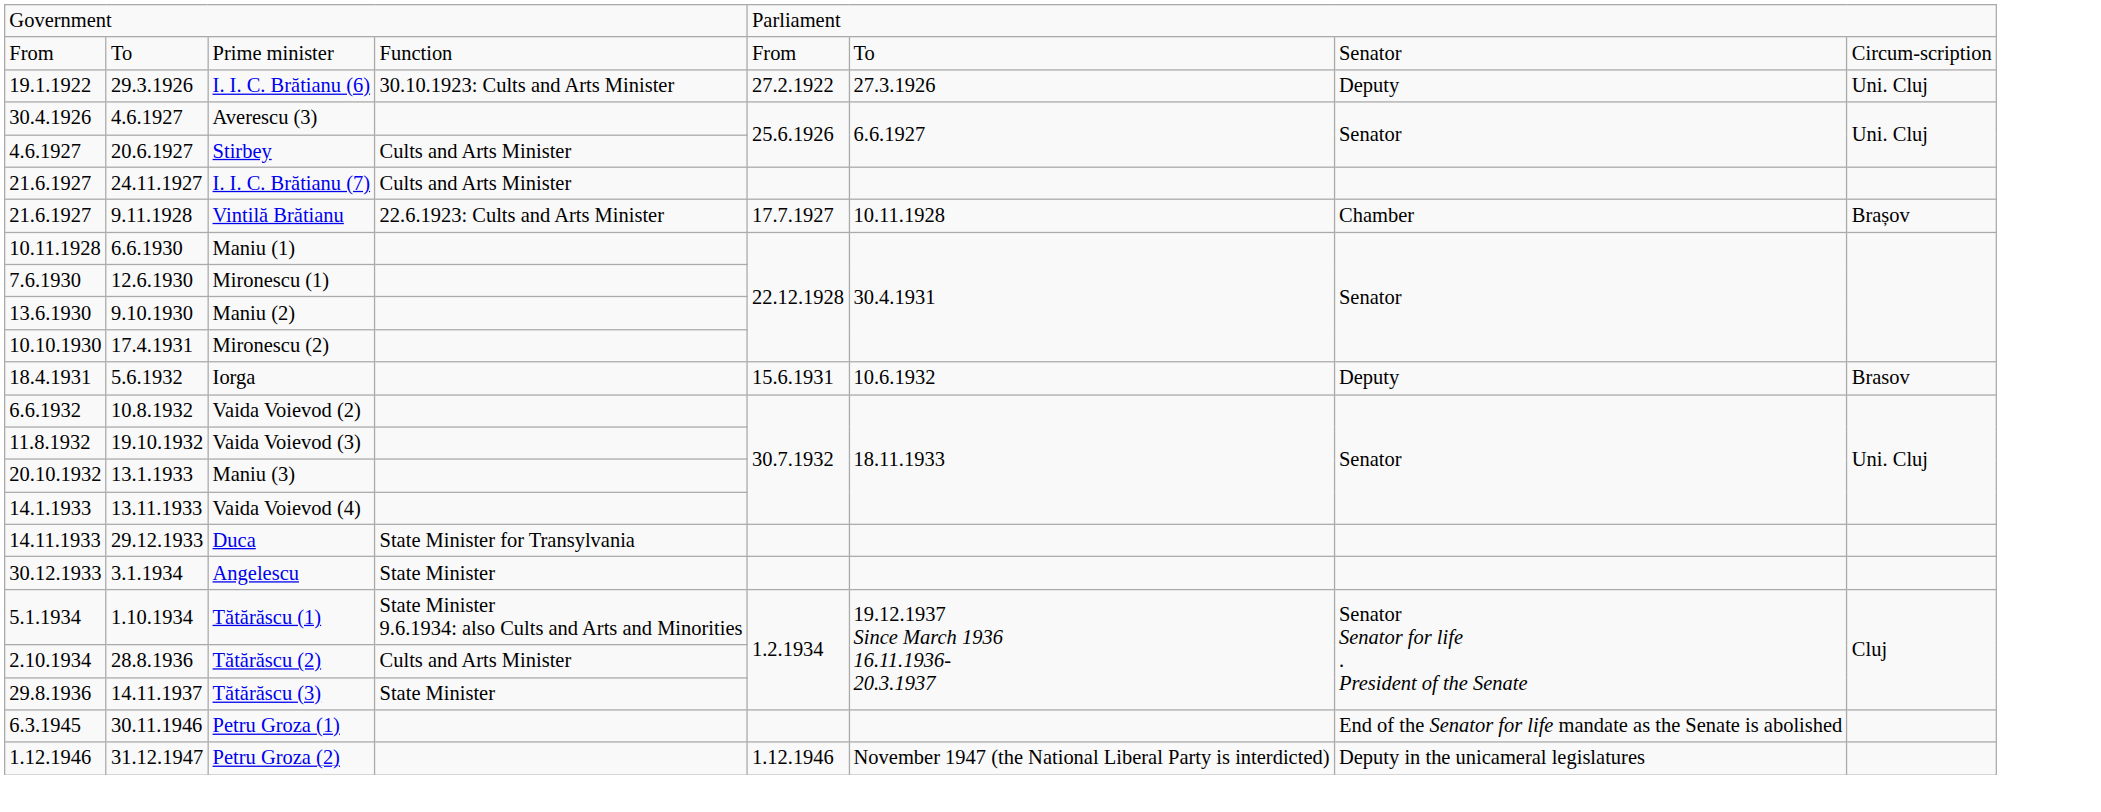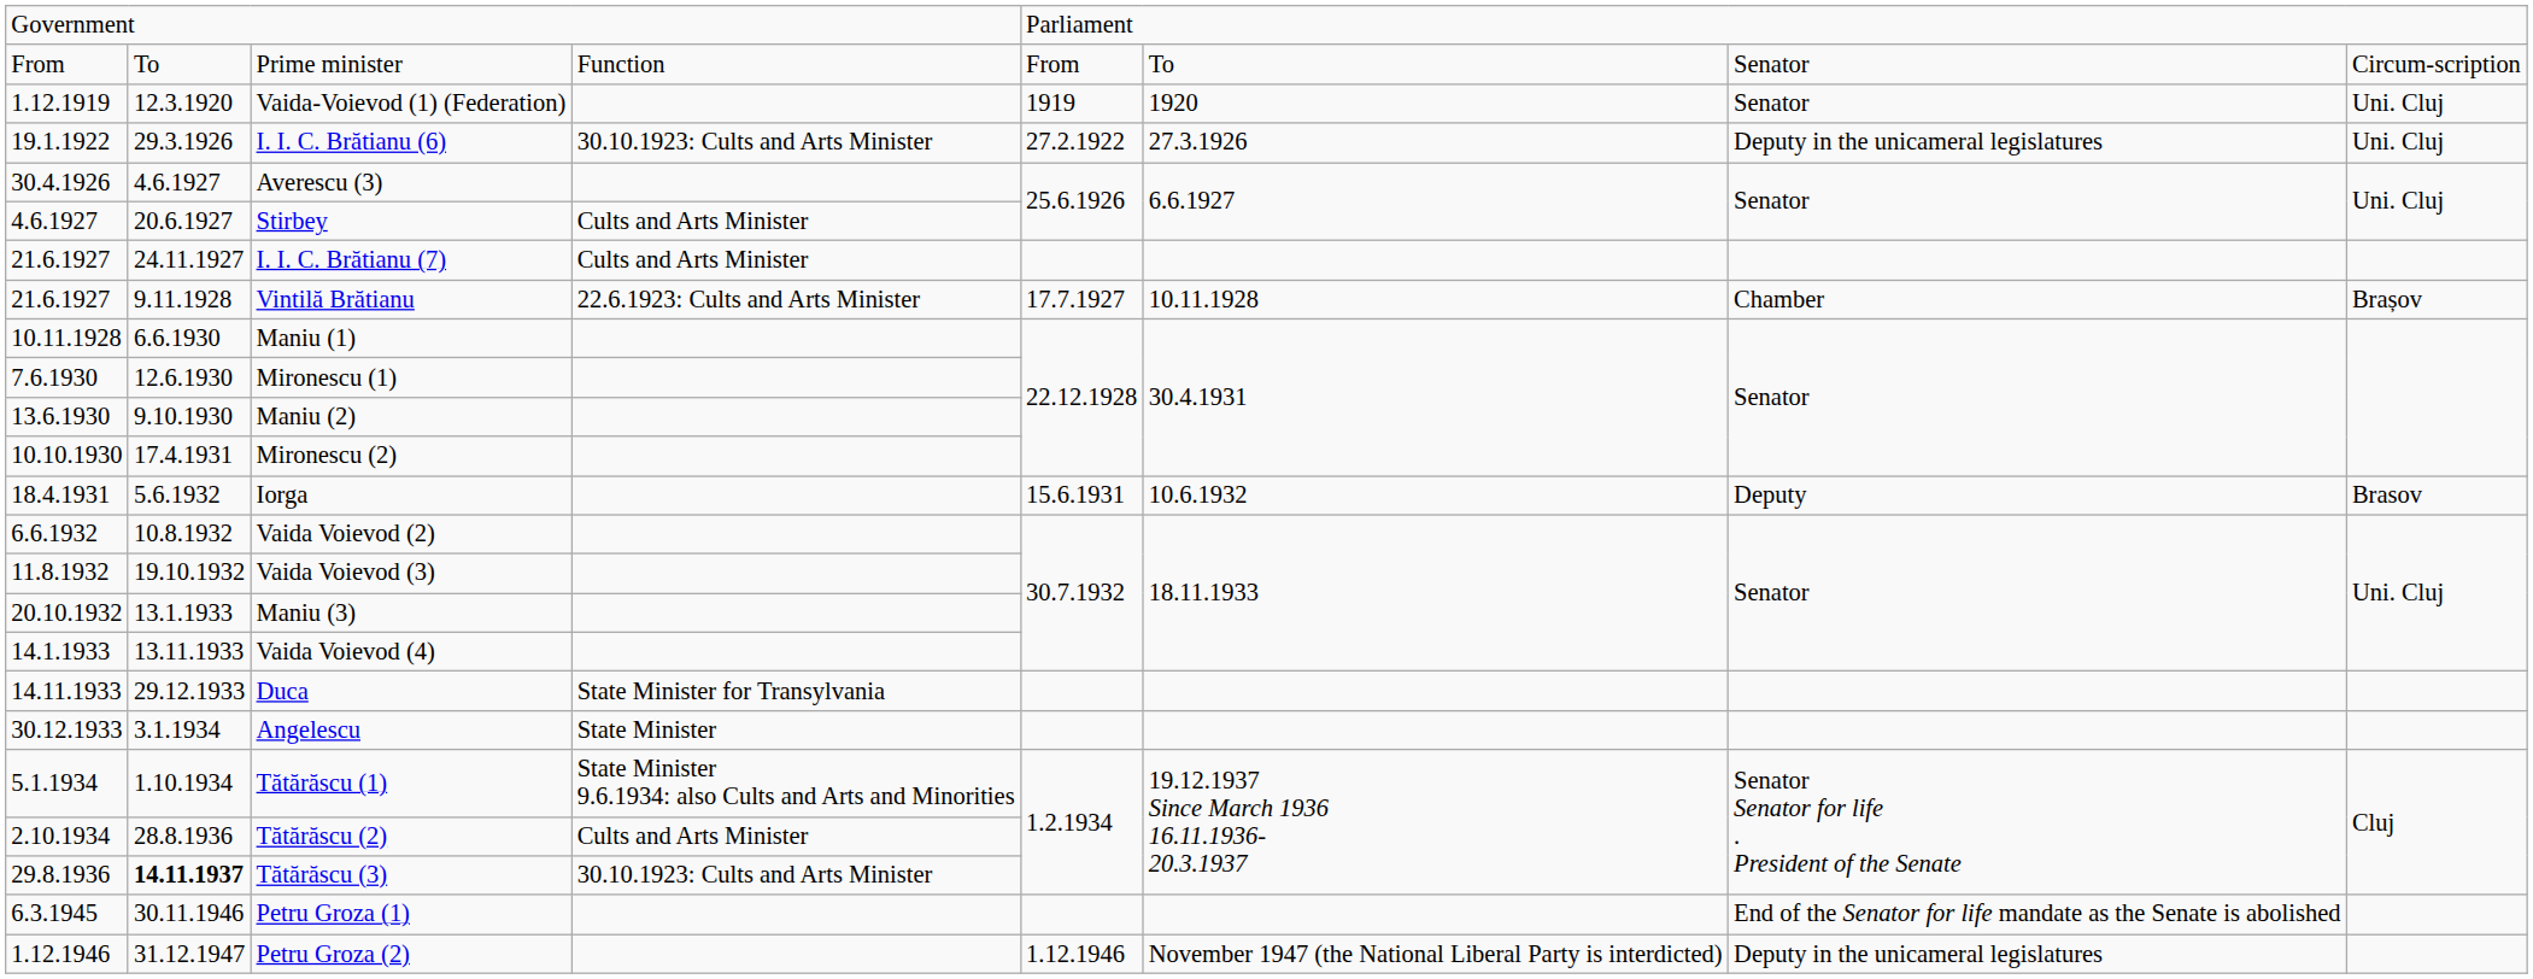 <table class="wikitable">
 <tr>
 <td colspan="4">Government</td>
 <td colspan="4">Parliament</td>
 </tr>
 <tr>
 <td>From</td>
 <td>To</td>
 <td>Prime minister</td>
 <td>Function</td>
 <td>From</td>
 <td>To</td>
 <td>Senator</td>
 <td>Circum-scription</td>
 </tr>
 <tr>
+<td>1.12.1919</td>
+<td>12.3.1920</td>
+<td>Vaida-Voievod (1) (Federation)</td>
+<td></td>
+<td>1919</td>
+<td>1920</td>
+<td>Senator</td>
+<td>Uni. Cluj</td>
+</tr>
+<tr>
 <td>19.1.1922</td>
 <td>29.3.1926</td>
 <td><a href='#'>I. I. C. Brătianu (6)</a></td>
 <td>30.10.1923:  Cults and Arts Minister</td>
 <td>27.2.1922</td>
 <td>27.3.1926</td>
-<td>Deputy</td>
+<td>Deputy in the unicameral legislatures</td>
 <td>Uni. Cluj</td>
 </tr>
 <tr>
 <td>30.4.1926</td>
 <td>4.6.1927</td>
 <td>Averescu (3)</td>
 <td></td>
 <td rowspan="2">25.6.1926</td>
 <td rowspan="2">6.6.1927</td>
 <td rowspan="2">Senator</td>
 <td rowspan="2">Uni. Cluj</td>
 </tr>
 <tr>
 <td>4.6.1927</td>
 <td>20.6.1927</td>
 <td><a href='#'>Stirbey</a></td>
 <td>Cults and Arts Minister</td>
 </tr>
 <tr>
 <td>21.6.1927</td>
 <td>24.11.1927</td>
 <td><a href='#'>I. I. C. Brătianu (7)</a></td>
 <td>Cults and Arts Minister</td>
 <td></td>
 <td></td>
 <td></td>
 <td></td>
 </tr>
 <tr>
 <td>21.6.1927</td>
 <td>9.11.1928</td>
 <td><a href='#'>Vintilă Brătianu</a></td>
 <td>22.6.1923:  Cults and Arts Minister</td>
 <td>17.7.1927</td>
 <td>10.11.1928</td>
 <td>Chamber</td>
 <td>Brașov</td>
 </tr>
 <tr>
 <td>10.11.1928</td>
 <td>6.6.1930</td>
 <td>Maniu (1)</td>
 <td></td>
 <td rowspan="4">22.12.1928</td>
 <td rowspan="4">30.4.1931</td>
 <td rowspan="4">Senator</td>
 <td rowspan="4"></td>
 </tr>
 <tr>
 <td>7.6.1930</td>
 <td>12.6.1930</td>
 <td>Mironescu (1)</td>
 <td></td>
 </tr>
 <tr>
 <td>13.6.1930</td>
 <td>9.10.1930</td>
 <td>Maniu (2)</td>
 <td></td>
 </tr>
 <tr>
 <td>10.10.1930</td>
 <td>17.4.1931</td>
 <td>Mironescu (2)</td>
 <td></td>
 </tr>
 <tr>
 <td>18.4.1931</td>
 <td>5.6.1932</td>
 <td>Iorga</td>
 <td></td>
 <td>15.6.1931</td>
 <td>10.6.1932</td>
 <td>Deputy</td>
 <td>Brasov</td>
 </tr>
 <tr>
 <td>6.6.1932</td>
 <td>10.8.1932</td>
 <td>Vaida Voievod (2)</td>
 <td></td>
 <td rowspan="4">30.7.1932</td>
 <td rowspan="4">18.11.1933</td>
 <td rowspan="4">Senator</td>
 <td rowspan="4">Uni. Cluj</td>
 </tr>
 <tr>
 <td>11.8.1932</td>
 <td>19.10.1932</td>
 <td>Vaida Voievod (3)</td>
 <td></td>
 </tr>
 <tr>
 <td>20.10.1932</td>
 <td>13.1.1933</td>
 <td>Maniu (3)</td>
 <td></td>
 </tr>
 <tr>
 <td>14.1.1933</td>
 <td>13.11.1933</td>
 <td>Vaida Voievod (4)</td>
 <td></td>
 </tr>
 <tr>
 <td>14.11.1933</td>
 <td>29.12.1933</td>
 <td><a href='#'>Duca</a></td>
 <td>State Minister for Transylvania</td>
 <td></td>
 <td></td>
 <td></td>
 <td></td>
 </tr>
 <tr>
 <td>30.12.1933</td>
 <td>3.1.1934</td>
 <td><a href='#'>Angelescu</a></td>
 <td>State Minister</td>
 <td></td>
 <td></td>
 <td></td>
 <td></td>
 </tr>
 <tr>
 <td>5.1.1934</td>
 <td>1.10.1934</td>
 <td><a href='#'>Tătărăscu (1)</a></td>
 <td>State Minister<br>9.6.1934: also Cults and Arts and Minorities</td>
 <td rowspan="3">1.2.1934</td>
 <td rowspan="3">19.12.1937<br><em>Since March 1936</em><br><em>16.11.1936-</em><br><em>20.3.1937</em></td>
 <td rowspan="3">Senator<br><em>Senator for life</em><br>.<br><em>President of the Senate</em></td>
 <td rowspan="3">Cluj</td>
 </tr>
 <tr>
 <td>2.10.1934</td>
 <td>28.8.1936</td>
 <td><a href='#'>Tătărăscu (2)</a></td>
 <td>Cults and Arts Minister</td>
 </tr>
 <tr>
 <td>29.8.1936</td>
-<td>14.11.1937</td>
+<td><strong>14.11.1937</strong></td>
 <td><a href='#'>Tătărăscu (3)</a></td>
-<td>State Minister</td>
+<td>30.10.1923:  Cults and Arts Minister</td>
 </tr>
 <tr>
 <td>6.3.1945</td>
 <td>30.11.1946</td>
 <td><a href='#'>Petru Groza (1)</a></td>
 <td></td>
 <td></td>
 <td></td>
 <td>End of the <em>Senator for life</em> mandate as the Senate is abolished</td>
 <td></td>
 </tr>
 <tr>
 <td>1.12.1946</td>
 <td>31.12.1947</td>
 <td><a href='#'>Petru Groza (2)</a></td>
 <td></td>
 <td>1.12.1946</td>
 <td>November 1947 (the National Liberal Party is interdicted)</td>
 <td>Deputy in the unicameral legislatures</td>
 <td></td>
 </tr>
 </table>
